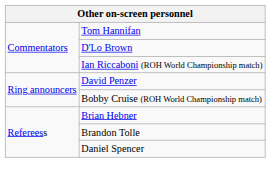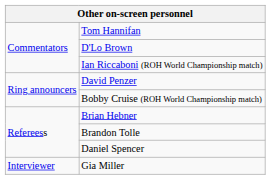 <table align="right" class="wikitable" style="border:1px; font-size:90%; margin-left:1em;">
 <tr>
 <th width="250" colspan="2"><strong>Other on-screen personnel</strong></th>
 </tr>
 <tr>
 <td rowspan="3"><a href='#'>Commentators</a></td>
 <td><a href='#'>Tom Hannifan</a></td>
 </tr>
 <tr>
 <td><a href='#'>D'Lo Brown</a></td>
 </tr>
 <tr>
 <td><a href='#'>Ian Riccaboni</a> <small>(ROH World Championship match)</small></td>
 </tr>
 <tr>
 <td rowspan="2"><a href='#'>Ring announcers</a></td>
 <td><a href='#'>David Penzer</a></td>
 </tr>
 <tr>
 <td>Bobby Cruise <small>(ROH World Championship match)</small></td>
 </tr>
 <tr>
 <td rowspan="3"><a href='#'>Referees</a>s</td>
 <td><a href='#'>Brian Hebner</a></td>
 </tr>
 <tr>
 <td>Brandon Tolle</td>
 </tr>
 <tr>
 <td>Daniel Spencer</td>
 </tr>
+<tr>
+<td rowspan="1"><a href='#'>Interviewer</a></td>
+<td>Gia Miller</td>
+</tr>
 </table>
